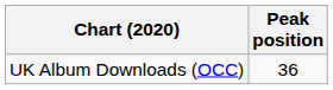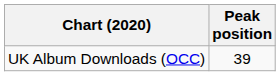 <table class="wikitable">
 <tr>
 <th>Chart (2020)</th>
 <th>Peak<br>position</th>
 </tr>
 <tr>
 <td>UK Album Downloads (<a href='#'>OCC</a>)</td>
-<td style="text-align:center;">36</td>
+<td style="text-align:center;">39</td>
 </tr>
 </table>
